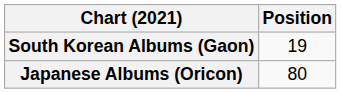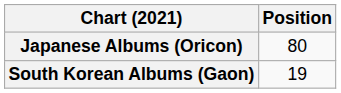 <table class="wikitable sortable plainrowheaders" style="text-align:center">
 <tr>
 <th scope="col">Chart (2021)</th>
 <th scope="col">Position</th>
 </tr>
 <tr>
+<th scope="row">Japanese Albums (Oricon)</th>
+<td>80</td>
+</tr>
+<tr>
 <th scope="row">South Korean Albums (Gaon)</th>
 <td>19</td>
 </tr>
-<tr>
-<th scope="row">Japanese Albums (Oricon)</th>
-<td>80</td>
-</tr>
 </table>
